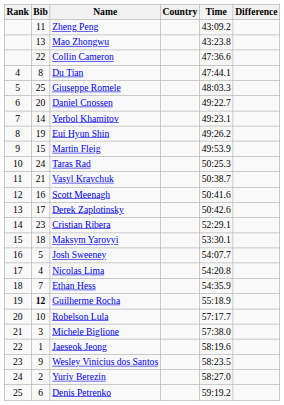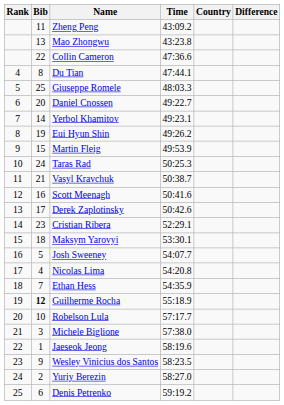 <table class="wikitable sortable" style="text-align:center">
 <tr>
 <th>Rank</th>
 <th>Bib</th>
 <th>Name</th>
+<th>Time</th>
 <th>Country</th>
-<th>Time</th>
 <th>Difference</th>
 </tr>
 <tr>
 <td></td>
 <td>11</td>
 <td align="left"><a href='#'>Zheng Peng</a></td>
+<td>43:09.2</td>
 <td align="left"></td>
-<td>43:09.2</td>
 <td></td>
 </tr>
 <tr>
 <td></td>
 <td>13</td>
 <td align="left"><a href='#'>Mao Zhongwu</a></td>
+<td>43:23.8</td>
 <td align="left"></td>
-<td>43:23.8</td>
 <td></td>
 </tr>
 <tr>
 <td></td>
 <td>22</td>
 <td align="left"><a href='#'>Collin Cameron</a></td>
+<td>47:36.6</td>
 <td align="left"></td>
-<td>47:36.6</td>
 <td></td>
 </tr>
 <tr>
 <td>4</td>
 <td>8</td>
 <td align="left"><a href='#'>Du Tian</a></td>
+<td>47:44.1</td>
 <td align="left"></td>
-<td>47:44.1</td>
 <td></td>
 </tr>
 <tr>
 <td>5</td>
 <td>25</td>
 <td align=left><a href='#'>Giuseppe Romele</a></td>
+<td>48:03.3</td>
 <td align=left></td>
-<td>48:03.3</td>
 <td></td>
 </tr>
 <tr>
 <td>6</td>
 <td>20</td>
 <td align=left><a href='#'>Daniel Cnossen</a></td>
+<td>49:22.7</td>
 <td align=left></td>
-<td>49:22.7</td>
 <td></td>
 </tr>
 <tr>
 <td>7</td>
 <td>14</td>
 <td align=left><a href='#'>Yerbol Khamitov</a></td>
+<td>49:23.1</td>
 <td align=left></td>
-<td>49:23.1</td>
 <td></td>
 </tr>
 <tr>
 <td>8</td>
 <td>19</td>
 <td align=left><a href='#'>Eui Hyun Shin</a></td>
+<td>49:26.2</td>
 <td align=left></td>
-<td>49:26.2</td>
 <td></td>
 </tr>
 <tr>
 <td>9</td>
 <td>15</td>
 <td align=left><a href='#'>Martin Fleig</a></td>
+<td>49:53.9</td>
 <td align=left></td>
-<td>49:53.9</td>
 <td></td>
 </tr>
 <tr>
 <td>10</td>
 <td>24</td>
 <td align=left><a href='#'>Taras Rad</a></td>
+<td>50:25.3</td>
 <td align=left></td>
-<td>50:25.3</td>
 <td></td>
 </tr>
 <tr>
 <td>11</td>
 <td>21</td>
 <td align=left><a href='#'>Vasyl Kravchuk</a></td>
+<td>50:38.7</td>
 <td align=left></td>
-<td>50:38.7</td>
 <td></td>
 </tr>
 <tr>
 <td>12</td>
 <td>16</td>
 <td align=left><a href='#'>Scott Meenagh</a></td>
+<td>50:41.6</td>
 <td align=left></td>
-<td>50:41.6</td>
 <td></td>
 </tr>
 <tr>
 <td>13</td>
 <td>17</td>
 <td align=left><a href='#'>Derek Zaplotinsky</a></td>
+<td>50:42.6</td>
 <td align=left></td>
-<td>50:42.6</td>
 <td></td>
 </tr>
 <tr>
 <td>14</td>
 <td>23</td>
 <td align=left><a href='#'>Cristian Ribera</a></td>
+<td>52:29.1</td>
 <td align=left></td>
-<td>52:29.1</td>
 <td></td>
 </tr>
 <tr>
 <td>15</td>
 <td>18</td>
 <td align=left><a href='#'>Maksym Yarovyi</a></td>
+<td>53:30.1</td>
 <td align=left></td>
-<td>53:30.1</td>
 <td></td>
 </tr>
 <tr>
 <td>16</td>
 <td>5</td>
 <td align=left><a href='#'>Josh Sweeney</a></td>
+<td>54:07.7</td>
 <td align=left></td>
-<td>54:07.7</td>
 <td></td>
 </tr>
 <tr>
 <td>17</td>
 <td>4</td>
 <td align=left><a href='#'>Nicolas Lima</a></td>
+<td>54:20.8</td>
 <td align=left></td>
-<td>54:20.8</td>
 <td></td>
 </tr>
 <tr>
 <td>18</td>
 <td>7</td>
 <td align=left><a href='#'>Ethan Hess</a></td>
+<td>54:35.9</td>
 <td align=left></td>
-<td>54:35.9</td>
 <td></td>
 </tr>
 <tr>
 <td>19</td>
 <td><strong>12</strong></td>
 <td align=left><a href='#'>Guilherme Rocha</a></td>
+<td>55:18.9</td>
 <td align=left></td>
-<td>55:18.9</td>
 <td></td>
 </tr>
 <tr>
 <td>20</td>
 <td>10</td>
 <td align=left><a href='#'>Robelson Lula</a></td>
+<td>57:17.7</td>
 <td align=left></td>
-<td>57:17.7</td>
 <td></td>
 </tr>
 <tr>
 <td>21</td>
 <td>3</td>
 <td align=left><a href='#'>Michele Biglione</a></td>
+<td>57:38.0</td>
 <td align=left></td>
-<td>57:38.0</td>
 <td></td>
 </tr>
 <tr>
 <td>22</td>
 <td>1</td>
 <td align=left><a href='#'>Jaeseok Jeong</a></td>
+<td>58:19.6</td>
 <td align=left></td>
-<td>58:19.6</td>
 <td></td>
 </tr>
 <tr>
 <td>23</td>
 <td>9</td>
 <td align=left><a href='#'>Wesley Vinicius dos Santos</a></td>
+<td>58:23.5</td>
 <td align=left></td>
-<td>58:23.5</td>
 <td></td>
 </tr>
 <tr>
 <td>24</td>
 <td>2</td>
 <td align=left><a href='#'>Yuriy Berezin</a></td>
+<td>58:27.0</td>
 <td align=left></td>
-<td>58:27.0</td>
 <td></td>
 </tr>
 <tr>
 <td>25</td>
 <td>6</td>
 <td align=left><a href='#'>Denis Petrenko</a></td>
+<td>59:19.2</td>
 <td align=left></td>
-<td>59:19.2</td>
 <td></td>
 </tr>
 </table>
